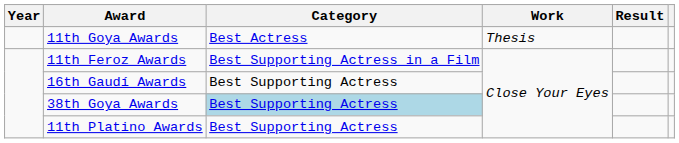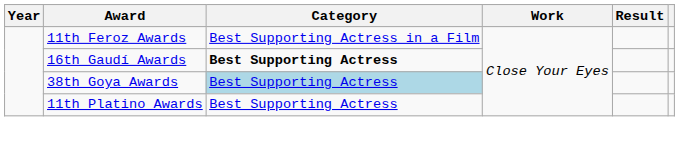 <table class="wikitable sortable plainrowheaders">
 <tr>
 <th>Year</th>
 <th>Award</th>
 <th>Category</th>
 <th>Work</th>
 <th>Result</th>
 <th scope="col" class="unsortable"></th>
-</tr>
-<tr>
-<td></td>
-<td><a href='#'>11th Goya Awards</a></td>
-<td><a href='#'>Best Actress</a></td>
-<td><em>Thesis</em></td>
-<td></td>
-<td></td>
 </tr>
 <tr>
 <td rowspan = "4"></td>
 <td><a href='#'>11th Feroz Awards</a></td>
 <td><a href='#'>Best Supporting Actress in a Film</a></td>
 <td rowspan = "4"><em>Close Your Eyes</em></td>
 <td></td>
 <td></td>
 </tr>
 <tr>
 <td><a href='#'>16th Gaudí Awards</a></td>
-<td>Best Supporting Actress</td>
+<td><strong>Best Supporting Actress</strong></td>
 <td></td>
 <td></td>
 </tr>
 <tr>
 <td><a href='#'>38th Goya Awards</a></td>
 <td style="background: lightblue;"><a href='#'>Best Supporting Actress</a></td>
 <td></td>
 <td></td>
 </tr>
 <tr>
 <td><a href='#'>11th Platino Awards</a></td>
 <td><a href='#'>Best Supporting Actress</a></td>
 <td></td>
 <td></td>
 </tr>
 </table>
